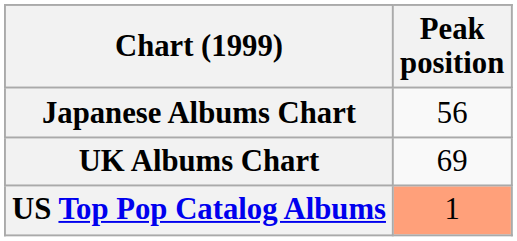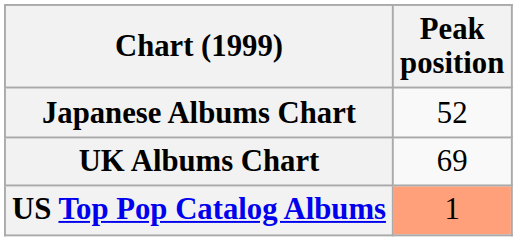 <table class="wikitable sortable plainrowheaders" style="text-align:center;">
 <tr>
 <th scope="col">Chart (1999)</th>
 <th scope="col">Peak<br>position</th>
 </tr>
 <tr>
 <th scope="row">Japanese Albums Chart</th>
-<td>56</td>
+<td>52</td>
 </tr>
 <tr>
 <th scope="row">UK Albums Chart</th>
 <td>69</td>
 </tr>
 <tr>
 <th scope="row">US <a href='#'>Top Pop Catalog Albums</a></th>
 <td style="background: lightsalmon;">1</td>
 </tr>
 </table>
